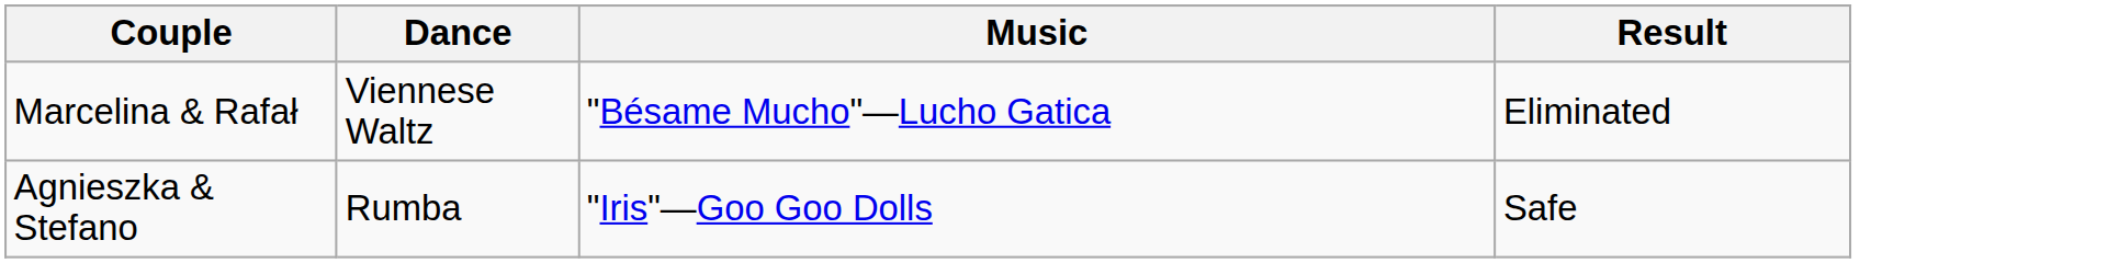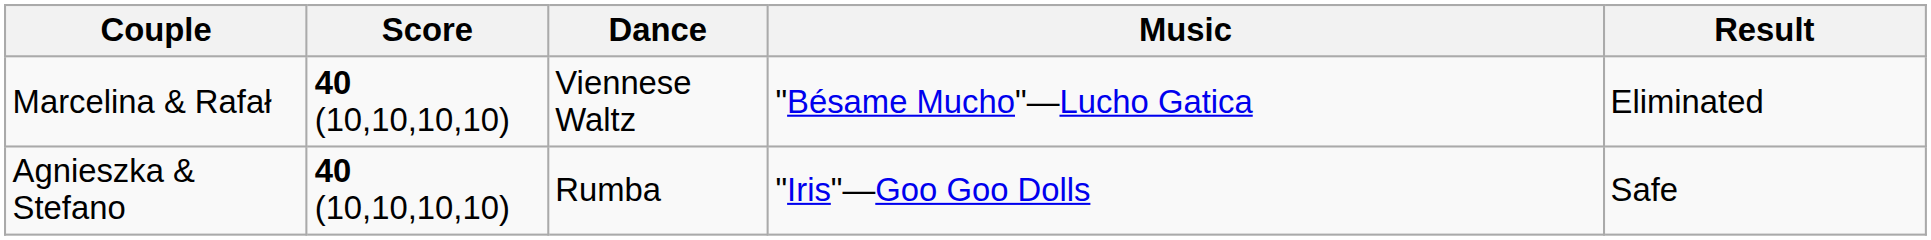 <table class="wikitable">
 <tr>
 <th width="140">Couple</th>
+<th width="110">Score</th>
 <th width="100">Dance</th>
 <th width="400">Music</th>
 <th width="150">Result</th>
 </tr>
 <tr>
 <td>Marcelina & Rafał</td>
+<td><strong>40</strong> (10,10,10,10)</td>
 <td>Viennese Waltz</td>
 <td>"<a href='#'>Bésame Mucho</a>"—<a href='#'>Lucho Gatica</a></td>
 <td>Eliminated</td>
 </tr>
 <tr>
 <td>Agnieszka & Stefano</td>
+<td><strong>40</strong> (10,10,10,10)</td>
 <td>Rumba</td>
 <td>"<a href='#'>Iris</a>"—<a href='#'>Goo Goo Dolls</a></td>
 <td>Safe</td>
 </tr>
 </table>
